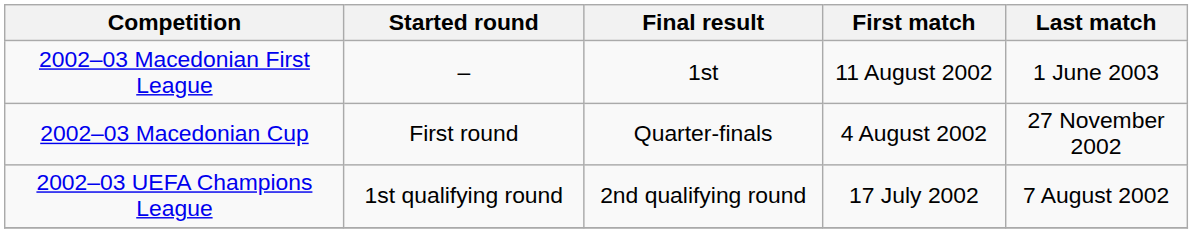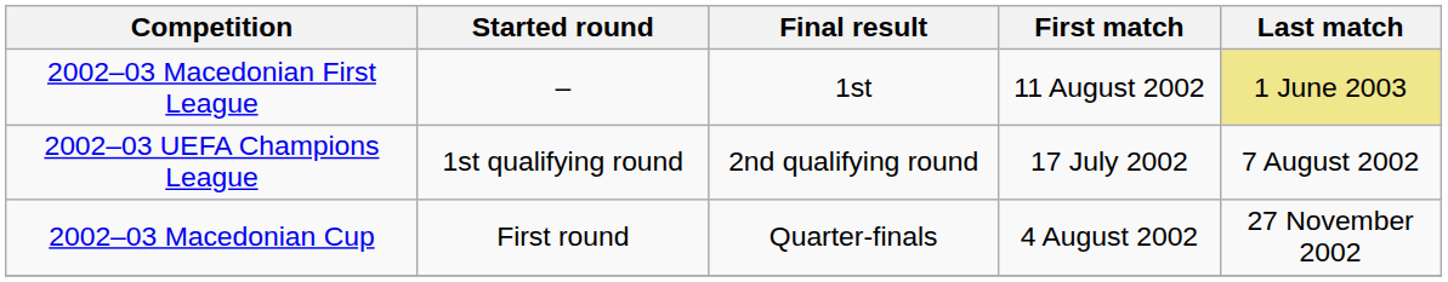 <table class="wikitable" style="text-align: center;">
 <tr>
 <th width="230">Competition</th>
 <th width="160">Started round</th>
 <th width="160">Final result</th>
 <th width="120">First match</th>
 <th width="120">Last match</th>
 </tr>
 <tr>
 <td><a href='#'>2002–03 Macedonian First League</a></td>
 <td>–</td>
 <td>1st</td>
 <td>11 August 2002</td>
-<td>1 June 2003</td>
+<td style="background: khaki;">1 June 2003</td>
+</tr>
+<tr>
+<td><a href='#'>2002–03 UEFA Champions League</a></td>
+<td>1st qualifying round</td>
+<td>2nd qualifying round</td>
+<td>17 July 2002</td>
+<td>7 August 2002</td>
 </tr>
 <tr>
 <td><a href='#'>2002–03 Macedonian Cup</a></td>
 <td>First round</td>
 <td>Quarter-finals</td>
 <td>4 August 2002</td>
 <td>27 November 2002</td>
 </tr>
 <tr>
-<td><a href='#'>2002–03 UEFA Champions League</a></td>
-<td>1st qualifying round</td>
-<td>2nd qualifying round</td>
-<td>17 July 2002</td>
-<td>7 August 2002</td>
-</tr>
-<tr>
 </tr>
 </table>
